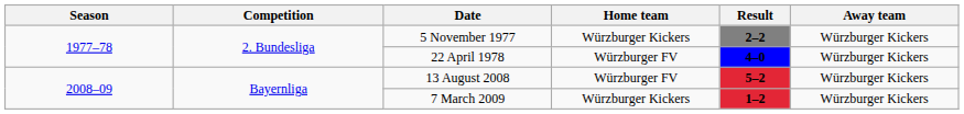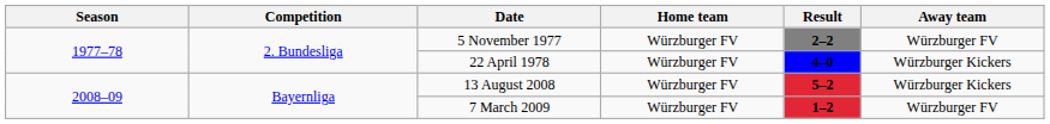 <table class="wikitable" style="text-align: center; width=20%; font-size: 11px">
 <tr>
 <th rowspan=1 width=12%>Season</th>
 <th rowspan=1 width=15%>Competition</th>
 <th rowspan=1 width=12%>Date</th>
 <th rowspan=1 width=12%>Home team</th>
 <th rowspan=1 width=5%>Result</th>
 <th rowspan=1 width=12%>Away team</th>
 </tr>
 <tr>
 <td rowspan=2><a href='#'>1977–78</a></td>
 <td rowspan=2><a href='#'>2. Bundesliga</a></td>
 <td>5 November 1977</td>
-<td>Würzburger Kickers</td>
+<td>Würzburger FV</td>
 <td bgcolor=808080><span><strong>2–2</strong></span></td>
-<td>Würzburger Kickers</td>
+<td>Würzburger FV</td>
 </tr>
 <tr>
 <td>22 April 1978</td>
 <td>Würzburger FV</td>
 <td bgcolor=0000FF><span><strong>4–0</strong></span></td>
 <td>Würzburger Kickers</td>
 </tr>
 <tr>
 <td rowspan=2><a href='#'>2008–09</a></td>
 <td rowspan=2><a href='#'>Bayernliga</a></td>
 <td>13 August 2008</td>
 <td>Würzburger FV</td>
 <td bgcolor=E32636><span><strong>5–2</strong></span></td>
 <td>Würzburger Kickers</td>
 </tr>
 <tr>
 <td>7 March 2009</td>
-<td>Würzburger Kickers</td>
+<td>Würzburger FV</td>
 <td bgcolor=E32636><span><strong>1–2</strong></span></td>
-<td>Würzburger Kickers</td>
+<td>Würzburger FV</td>
 </tr>
 </table>
